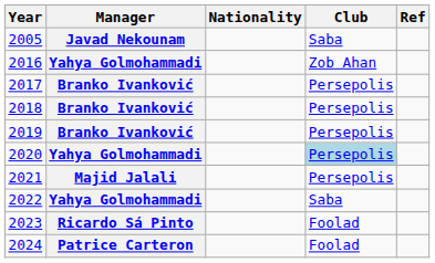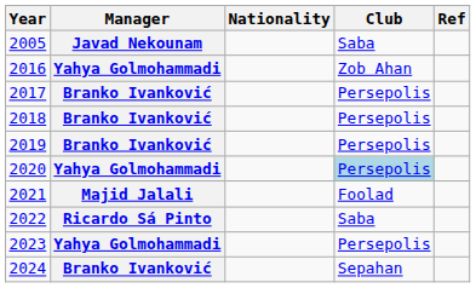 <table class="sortable wikitable plainrowheaders">
 <tr>
 <th scope="col">Year</th>
 <th scope="col">Manager</th>
 <th scope="col">Nationality</th>
 <th scope="col">Club</th>
 <th scope="col" class="unsortable">Ref</th>
 </tr>
 <tr>
 <td align=center><a href='#'>2005</a></td>
 <th scope="row"><a href='#'>Javad Nekounam</a></th>
 <td></td>
 <td><a href='#'>Saba</a></td>
 <td></td>
 </tr>
 <tr>
 <td align=center><a href='#'>2016</a></td>
 <th scope="row"><a href='#'>Yahya Golmohammadi</a></th>
 <td></td>
 <td><a href='#'>Zob Ahan</a></td>
 <td></td>
 </tr>
 <tr>
 <td align=center><a href='#'>2017</a></td>
 <th scope="row"><a href='#'>Branko Ivanković</a></th>
 <td></td>
 <td><a href='#'>Persepolis</a></td>
 <td></td>
 </tr>
 <tr>
 <td align=center><a href='#'>2018</a></td>
 <th scope="row"><a href='#'>Branko Ivanković</a></th>
 <td></td>
 <td><a href='#'>Persepolis</a></td>
 <td></td>
 </tr>
 <tr>
 <td align=center><a href='#'>2019</a></td>
 <th scope="row"><a href='#'>Branko Ivanković</a></th>
 <td></td>
 <td><a href='#'>Persepolis</a></td>
 <td></td>
 </tr>
 <tr>
 <td align=center><a href='#'>2020</a></td>
 <th scope="row"><a href='#'>Yahya Golmohammadi</a></th>
 <td></td>
 <td style="background: lightblue;"><a href='#'>Persepolis</a></td>
 <td></td>
 </tr>
 <tr>
 <td align=center><a href='#'>2021</a></td>
 <th scope="row"><a href='#'>Majid Jalali</a></th>
 <td></td>
-<td><a href='#'>Persepolis</a></td>
+<td><a href='#'>Foolad</a></td>
 <td></td>
 </tr>
 <tr>
 <td align=center><a href='#'>2022</a></td>
-<th scope="row"><a href='#'>Yahya Golmohammadi</a></th>
+<th scope="row"><a href='#'>Ricardo Sá Pinto</a></th>
 <td></td>
 <td><a href='#'>Saba</a></td>
 <td></td>
 </tr>
 <tr>
 <td align=center><a href='#'>2023</a></td>
-<th scope="row"><a href='#'>Ricardo Sá Pinto</a></th>
+<th scope="row"><a href='#'>Yahya Golmohammadi</a></th>
 <td></td>
-<td><a href='#'>Foolad</a></td>
+<td><a href='#'>Persepolis</a></td>
 <td></td>
 </tr>
 <tr>
 <td align=center><a href='#'>2024</a></td>
-<th scope="row"><a href='#'>Patrice Carteron</a></th>
+<th scope="row"><a href='#'>Branko Ivanković</a></th>
 <td></td>
-<td><a href='#'>Foolad</a></td>
+<td><a href='#'>Sepahan</a></td>
 <td></td>
 </tr>
 </table>
